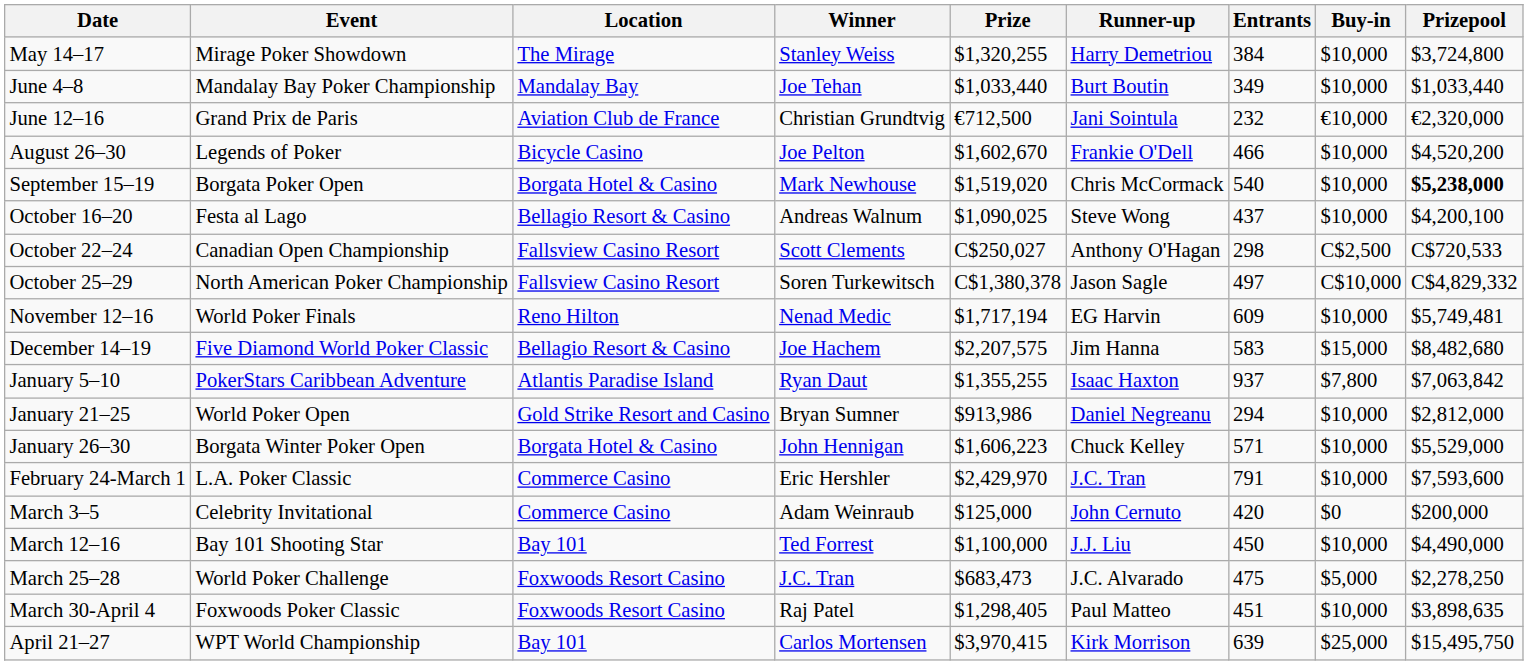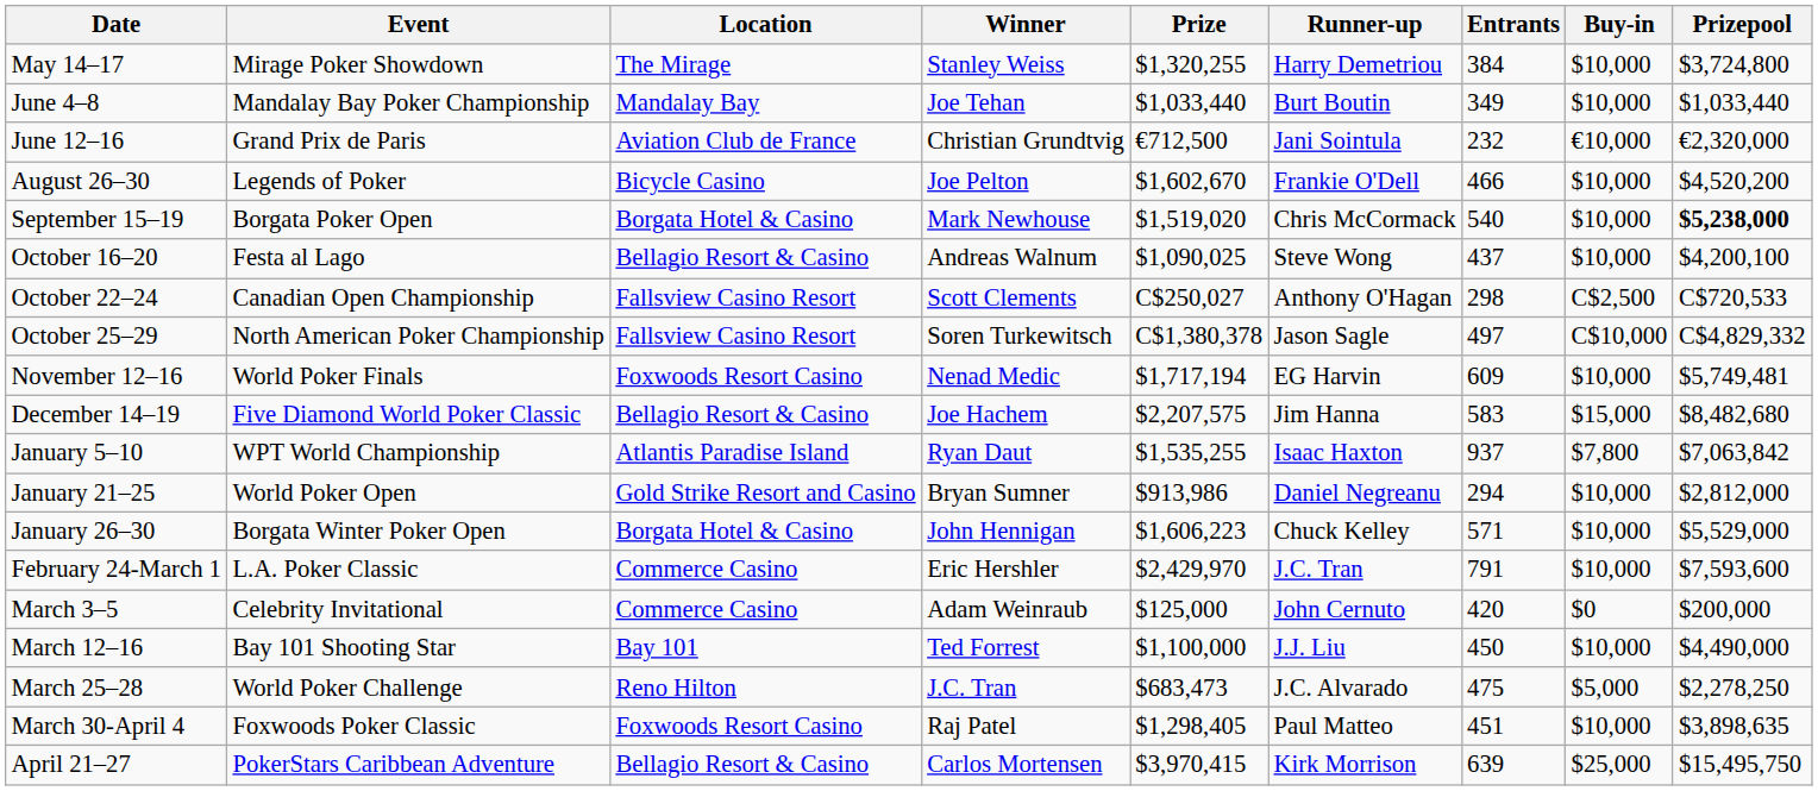 <table class="wikitable">
 <tr>
 <th>Date</th>
 <th>Event</th>
 <th>Location</th>
 <th>Winner</th>
 <th>Prize</th>
 <th>Runner-up</th>
 <th>Entrants</th>
 <th>Buy-in</th>
 <th>Prizepool</th>
 </tr>
 <tr>
 <td>May 14–17</td>
 <td>Mirage Poker Showdown</td>
 <td><a href='#'>The Mirage</a></td>
 <td><a href='#'>Stanley Weiss</a></td>
 <td>$1,320,255</td>
 <td><a href='#'>Harry Demetriou</a></td>
 <td>384</td>
 <td>$10,000</td>
 <td>$3,724,800</td>
 </tr>
 <tr>
 <td>June 4–8</td>
 <td>Mandalay Bay Poker Championship</td>
 <td><a href='#'>Mandalay Bay</a></td>
 <td><a href='#'>Joe Tehan</a></td>
 <td>$1,033,440</td>
 <td><a href='#'>Burt Boutin</a></td>
 <td>349</td>
 <td>$10,000</td>
 <td>$1,033,440</td>
 </tr>
 <tr>
 <td>June 12–16</td>
 <td>Grand Prix de Paris</td>
 <td><a href='#'>Aviation Club de France</a></td>
 <td>Christian Grundtvig</td>
 <td>€712,500</td>
 <td><a href='#'>Jani Sointula</a></td>
 <td>232</td>
 <td>€10,000</td>
 <td>€2,320,000</td>
 </tr>
 <tr>
 <td>August 26–30</td>
 <td>Legends of Poker</td>
 <td><a href='#'>Bicycle Casino</a></td>
 <td><a href='#'>Joe Pelton</a></td>
 <td>$1,602,670</td>
 <td><a href='#'>Frankie O'Dell</a></td>
 <td>466</td>
 <td>$10,000</td>
 <td>$4,520,200</td>
 </tr>
 <tr>
 <td>September 15–19</td>
 <td>Borgata Poker Open</td>
 <td><a href='#'>Borgata Hotel & Casino</a></td>
 <td><a href='#'>Mark Newhouse</a></td>
 <td>$1,519,020</td>
 <td>Chris McCormack</td>
 <td>540</td>
 <td>$10,000</td>
 <td><strong>$5,238,000</strong></td>
 </tr>
 <tr>
 <td>October 16–20</td>
 <td>Festa al Lago</td>
 <td><a href='#'>Bellagio Resort & Casino</a></td>
 <td>Andreas Walnum</td>
 <td>$1,090,025</td>
 <td>Steve Wong</td>
 <td>437</td>
 <td>$10,000</td>
 <td>$4,200,100</td>
 </tr>
 <tr>
 <td>October 22–24</td>
 <td>Canadian Open Championship</td>
 <td><a href='#'>Fallsview Casino Resort</a></td>
 <td><a href='#'>Scott Clements</a></td>
 <td>C$250,027</td>
 <td>Anthony O'Hagan</td>
 <td>298</td>
 <td>C$2,500</td>
 <td>C$720,533</td>
 </tr>
 <tr>
 <td>October 25–29</td>
 <td>North American Poker Championship</td>
 <td><a href='#'>Fallsview Casino Resort</a></td>
 <td>Soren Turkewitsch</td>
 <td>C$1,380,378</td>
 <td>Jason Sagle</td>
 <td>497</td>
 <td>C$10,000</td>
 <td>C$4,829,332</td>
 </tr>
 <tr>
 <td>November 12–16</td>
 <td>World Poker Finals</td>
-<td><a href='#'>Reno Hilton</a></td>
+<td><a href='#'>Foxwoods Resort Casino</a></td>
 <td><a href='#'>Nenad Medic</a></td>
 <td>$1,717,194</td>
 <td>EG Harvin</td>
 <td>609</td>
 <td>$10,000</td>
 <td>$5,749,481</td>
 </tr>
 <tr>
 <td>December 14–19</td>
 <td><a href='#'>Five Diamond World Poker Classic</a></td>
 <td><a href='#'>Bellagio Resort & Casino</a></td>
 <td><a href='#'>Joe Hachem</a></td>
 <td>$2,207,575</td>
 <td>Jim Hanna</td>
 <td>583</td>
 <td>$15,000</td>
 <td>$8,482,680</td>
 </tr>
 <tr>
 <td>January 5–10</td>
-<td><a href='#'>PokerStars Caribbean Adventure</a></td>
+<td>WPT World Championship</td>
 <td><a href='#'>Atlantis Paradise Island</a></td>
 <td><a href='#'>Ryan Daut</a></td>
-<td>$1,355,255</td>
+<td>$1,535,255</td>
 <td><a href='#'>Isaac Haxton</a></td>
 <td>937</td>
 <td>$7,800</td>
 <td>$7,063,842</td>
 </tr>
 <tr>
 <td>January 21–25</td>
 <td>World Poker Open</td>
 <td><a href='#'>Gold Strike Resort and Casino</a></td>
 <td>Bryan Sumner</td>
 <td>$913,986</td>
 <td><a href='#'>Daniel Negreanu</a></td>
 <td>294</td>
 <td>$10,000</td>
 <td>$2,812,000</td>
 </tr>
 <tr>
 <td>January 26–30</td>
 <td>Borgata Winter Poker Open</td>
 <td><a href='#'>Borgata Hotel & Casino</a></td>
 <td><a href='#'>John Hennigan</a></td>
 <td>$1,606,223</td>
 <td>Chuck Kelley</td>
 <td>571</td>
 <td>$10,000</td>
 <td>$5,529,000</td>
 </tr>
 <tr>
 <td>February 24-March 1</td>
 <td>L.A. Poker Classic</td>
 <td><a href='#'>Commerce Casino</a></td>
 <td>Eric Hershler</td>
 <td>$2,429,970</td>
 <td><a href='#'>J.C. Tran</a></td>
 <td>791</td>
 <td>$10,000</td>
 <td>$7,593,600</td>
 </tr>
 <tr>
 <td>March 3–5</td>
 <td>Celebrity Invitational</td>
 <td><a href='#'>Commerce Casino</a></td>
 <td>Adam Weinraub</td>
 <td>$125,000</td>
 <td><a href='#'>John Cernuto</a></td>
 <td>420</td>
 <td>$0</td>
 <td>$200,000</td>
 </tr>
 <tr>
 <td>March 12–16</td>
 <td>Bay 101 Shooting Star</td>
 <td><a href='#'>Bay 101</a></td>
 <td><a href='#'>Ted Forrest</a></td>
 <td>$1,100,000</td>
 <td><a href='#'>J.J. Liu</a></td>
 <td>450</td>
 <td>$10,000</td>
 <td>$4,490,000</td>
 </tr>
 <tr>
 <td>March 25–28</td>
 <td>World Poker Challenge</td>
-<td><a href='#'>Foxwoods Resort Casino</a></td>
+<td><a href='#'>Reno Hilton</a></td>
 <td><a href='#'>J.C. Tran</a></td>
 <td>$683,473</td>
 <td>J.C. Alvarado</td>
 <td>475</td>
 <td>$5,000</td>
 <td>$2,278,250</td>
 </tr>
 <tr>
 <td>March 30-April 4</td>
 <td>Foxwoods Poker Classic</td>
 <td><a href='#'>Foxwoods Resort Casino</a></td>
 <td>Raj Patel</td>
 <td>$1,298,405</td>
 <td>Paul Matteo</td>
 <td>451</td>
 <td>$10,000</td>
 <td>$3,898,635</td>
 </tr>
 <tr>
 <td>April 21–27</td>
-<td>WPT World Championship</td>
-<td><a href='#'>Bay 101</a></td>
+<td><a href='#'>PokerStars Caribbean Adventure</a></td>
+<td><a href='#'>Bellagio Resort & Casino</a></td>
 <td><a href='#'>Carlos Mortensen</a></td>
 <td>$3,970,415</td>
 <td><a href='#'>Kirk Morrison</a></td>
 <td>639</td>
 <td>$25,000</td>
 <td>$15,495,750</td>
 </tr>
 </table>
